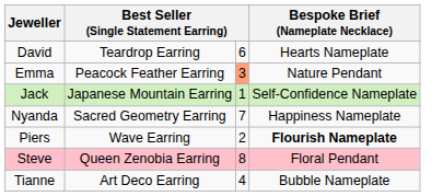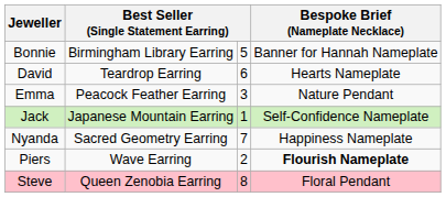 <table class="wikitable" style="text-align:center;">
 <tr>
 <th>Jeweller</th>
 <th colspan="2">Best Seller<br><small>(Single Statement Earring)</small></th>
 <th>Bespoke Brief<br><small>(Nameplate Necklace)</small></th>
+</tr>
+<tr>
+<td>Bonnie</td>
+<td>Birmingham Library Earring</td>
+<td>5</td>
+<td>Banner for Hannah Nameplate</td>
 </tr>
 <tr>
 <td>David</td>
 <td>Teardrop Earring</td>
 <td>6</td>
 <td>Hearts Nameplate</td>
 </tr>
 <tr>
 <td>Emma</td>
 <td>Peacock Feather Earring</td>
-<td style="background: lightsalmon;">3</td>
+<td>3</td>
 <td>Nature Pendant</td>
 </tr>
 <tr style="background:#d0f0c0">
 <td>Jack</td>
 <td>Japanese Mountain Earring</td>
 <td>1</td>
 <td>Self-Confidence Nameplate</td>
 </tr>
 <tr>
 <td>Nyanda</td>
 <td>Sacred Geometry Earring</td>
 <td>7</td>
 <td>Happiness Nameplate</td>
 </tr>
 <tr>
 <td>Piers</td>
 <td>Wave Earring</td>
 <td>2</td>
 <td><strong>Flourish Nameplate</strong></td>
 </tr>
 <tr style="background:Pink">
 <td>Steve</td>
 <td>Queen Zenobia Earring</td>
 <td>8</td>
 <td>Floral Pendant</td>
 </tr>
-<tr>
-<td>Tianne</td>
-<td>Art Deco Earring</td>
-<td>4</td>
-<td>Bubble Nameplate</td>
-</tr>
 </table>
